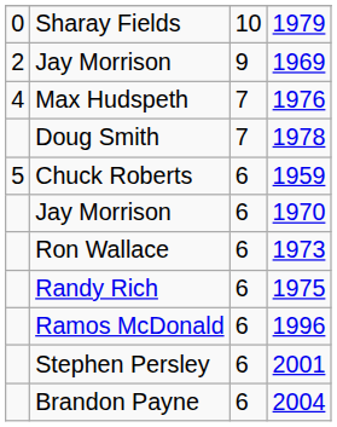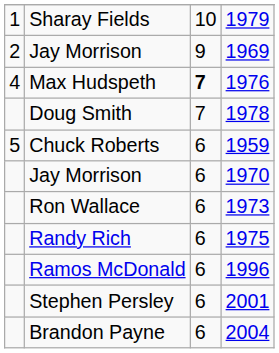 <table class="wikitable">
 <tr>
 </tr>
 <tr>
-<td>0</td>
+<td>1</td>
 <td>Sharay Fields</td>
 <td>10</td>
 <td><a href='#'>1979</a></td>
 </tr>
 <tr>
 <td>2</td>
 <td>Jay Morrison</td>
 <td>9</td>
 <td><a href='#'>1969</a></td>
 </tr>
 <tr>
 <td>4</td>
 <td>Max Hudspeth</td>
-<td>7</td>
+<td><strong>7</strong></td>
 <td><a href='#'>1976</a></td>
 </tr>
 <tr>
 <td></td>
 <td>Doug Smith</td>
 <td>7</td>
 <td><a href='#'>1978</a></td>
 </tr>
 <tr>
 <td>5</td>
 <td>Chuck Roberts</td>
 <td>6</td>
 <td><a href='#'>1959</a></td>
 </tr>
 <tr>
 <td></td>
 <td>Jay Morrison</td>
 <td>6</td>
 <td><a href='#'>1970</a></td>
 </tr>
 <tr>
 <td></td>
 <td>Ron Wallace</td>
 <td>6</td>
 <td><a href='#'>1973</a></td>
 </tr>
 <tr>
 <td></td>
 <td><a href='#'>Randy Rich</a></td>
 <td>6</td>
 <td><a href='#'>1975</a></td>
 </tr>
 <tr>
 <td></td>
 <td><a href='#'>Ramos McDonald</a></td>
 <td>6</td>
 <td><a href='#'>1996</a></td>
 </tr>
 <tr>
 <td></td>
 <td>Stephen Persley</td>
 <td>6</td>
 <td><a href='#'>2001</a></td>
 </tr>
 <tr>
 <td></td>
 <td>Brandon Payne</td>
 <td>6</td>
 <td><a href='#'>2004</a></td>
 </tr>
 </table>
